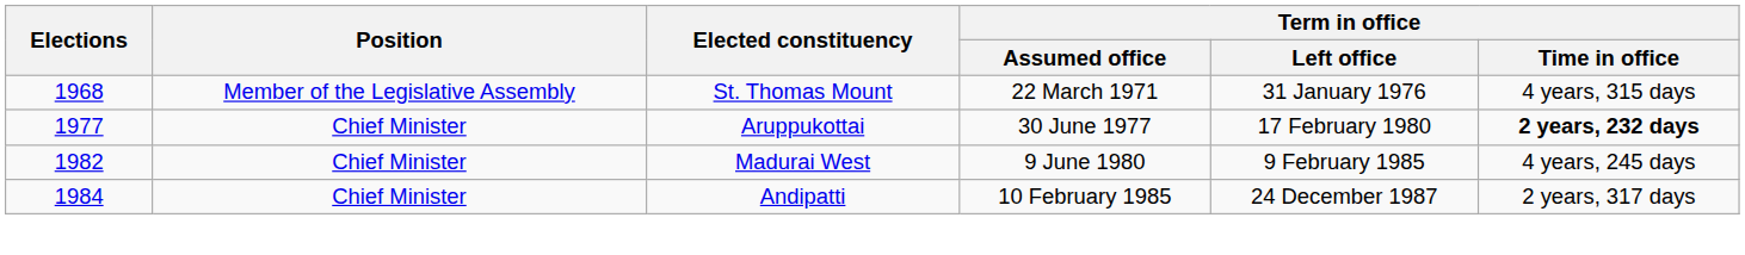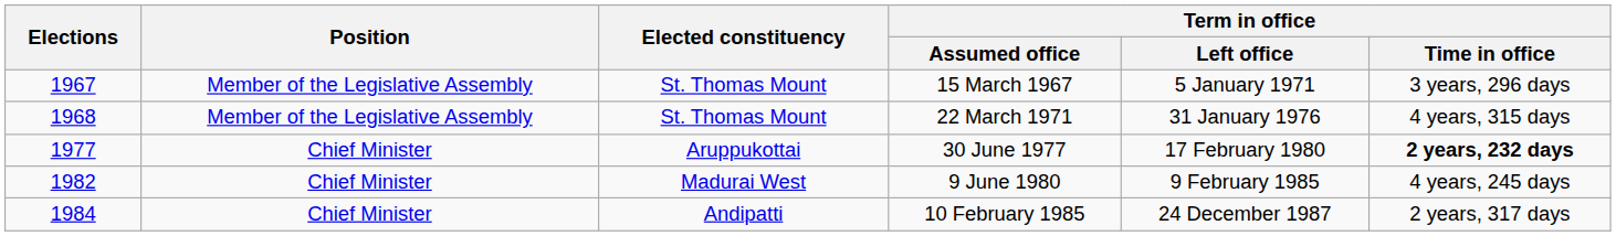 <table class="wikitable sortable" style="width:100%; text-align:center">
 <tr>
 <th rowspan=2>Elections</th>
 <th rowspan=2>Position</th>
 <th rowspan=2>Elected constituency</th>
 <th colspan=3>Term in office</th>
 </tr>
 <tr>
 <th>Assumed office</th>
 <th>Left office</th>
 <th>Time in office</th>
+</tr>
+<tr>
+<td><a href='#'>1967</a></td>
+<td><a href='#'>Member of the Legislative Assembly</a></td>
+<td><a href='#'>St. Thomas Mount</a></td>
+<td>15 March 1967</td>
+<td>5 January 1971</td>
+<td>3 years, 296 days</td>
 </tr>
 <tr>
 <td><a href='#'>1968</a></td>
 <td><a href='#'>Member of the Legislative Assembly</a></td>
 <td><a href='#'>St. Thomas Mount</a></td>
 <td>22 March 1971</td>
 <td>31 January 1976</td>
 <td>4 years, 315 days</td>
 </tr>
 <tr>
 <td><a href='#'>1977</a></td>
 <td><a href='#'>Chief Minister</a></td>
 <td><a href='#'>Aruppukottai</a></td>
 <td>30 June 1977</td>
 <td>17 February 1980</td>
 <td><strong>2 years, 232 days</strong></td>
 </tr>
 <tr>
 <td><a href='#'>1982</a></td>
 <td><a href='#'>Chief Minister</a></td>
 <td><a href='#'>Madurai West</a></td>
 <td>9 June 1980</td>
 <td>9 February 1985</td>
 <td>4 years, 245 days</td>
 </tr>
 <tr>
 <td><a href='#'>1984</a></td>
 <td><a href='#'>Chief Minister</a></td>
 <td><a href='#'>Andipatti</a></td>
 <td>10 February 1985</td>
 <td>24 December 1987</td>
 <td>2 years, 317 days</td>
 </tr>
 </table>
